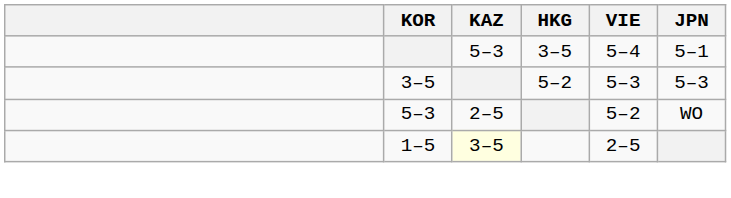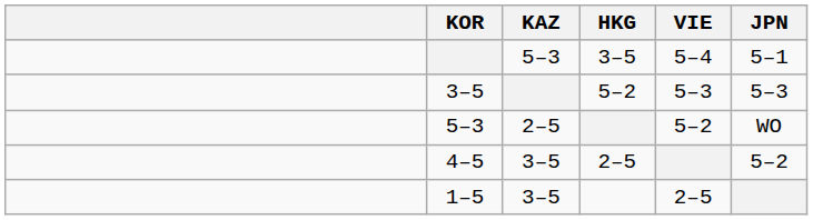 <table class="wikitable" style="text-align:center">
 <tr>
 <th width="250"> </th>
 <th width="40">KOR</th>
 <th width="40">KAZ</th>
 <th width="40">HKG</th>
 <th width="40">VIE</th>
 <th width="40">JPN</th>
 </tr>
 <tr>
 <td align=left></td>
 <th></th>
 <td>5–3</td>
 <td>3–5</td>
 <td>5–4</td>
 <td>5–1</td>
 </tr>
 <tr>
 <td align=left></td>
 <td>3–5</td>
 <th></th>
 <td>5–2</td>
 <td>5–3</td>
 <td>5–3</td>
 </tr>
 <tr>
 <td align=left></td>
 <td>5–3</td>
 <td>2–5</td>
 <th></th>
 <td>5–2</td>
 <td>WO</td>
 </tr>
 <tr>
 <td align=left></td>
+<td>4–5</td>
+<td>3–5</td>
+<td>2–5</td>
+<th></th>
+<td>5–2</td>
+</tr>
+<tr>
+<td align=left></td>
 <td>1–5</td>
-<td style="background: lightyellow;">3–5</td>
+<td>3–5</td>
 <td></td>
 <td>2–5</td>
 <th></th>
 </tr>
 </table>
